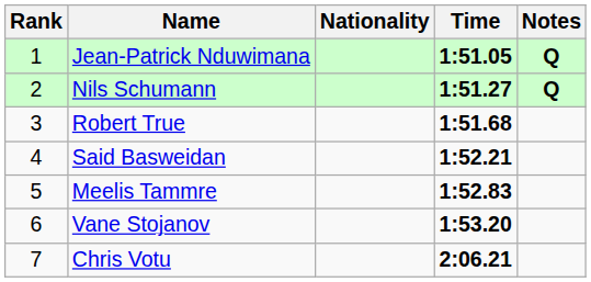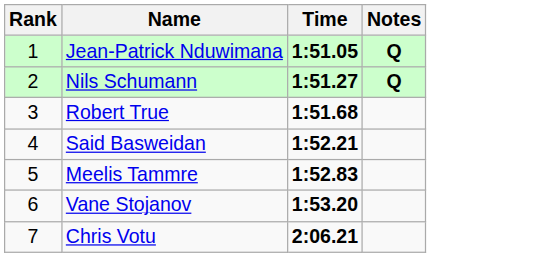 <table class="wikitable sortable" style="text-align:center">
 <tr>
 <th>Rank</th>
 <th>Name</th>
-<th>Nationality</th>
 <th>Time</th>
 <th>Notes</th>
 </tr>
 <tr bgcolor=ccffcc>
 <td>1</td>
 <td align=left><a href='#'>Jean-Patrick Nduwimana</a></td>
-<td align=left></td>
 <td><strong>1:51.05</strong></td>
 <td><strong>Q</strong></td>
 </tr>
 <tr bgcolor=ccffcc>
 <td>2</td>
 <td align=left><a href='#'>Nils Schumann</a></td>
-<td align=left></td>
 <td><strong>1:51.27</strong></td>
 <td><strong>Q</strong></td>
 </tr>
 <tr>
 <td>3</td>
 <td align=left><a href='#'>Robert True</a></td>
-<td align=left></td>
 <td><strong>1:51.68</strong></td>
 <td></td>
 </tr>
 <tr>
 <td>4</td>
 <td align=left><a href='#'>Said Basweidan</a></td>
-<td align=left></td>
 <td><strong>1:52.21</strong></td>
 <td></td>
 </tr>
 <tr>
 <td>5</td>
 <td align=left><a href='#'>Meelis Tammre</a></td>
-<td align=left></td>
 <td><strong>1:52.83</strong></td>
 <td></td>
 </tr>
 <tr>
 <td>6</td>
 <td align=left><a href='#'>Vane Stojanov</a></td>
-<td align=left></td>
 <td><strong>1:53.20</strong></td>
 <td></td>
 </tr>
 <tr>
 <td>7</td>
 <td align=left><a href='#'>Chris Votu</a></td>
-<td align=left></td>
 <td><strong>2:06.21</strong></td>
 <td></td>
 </tr>
 </table>
